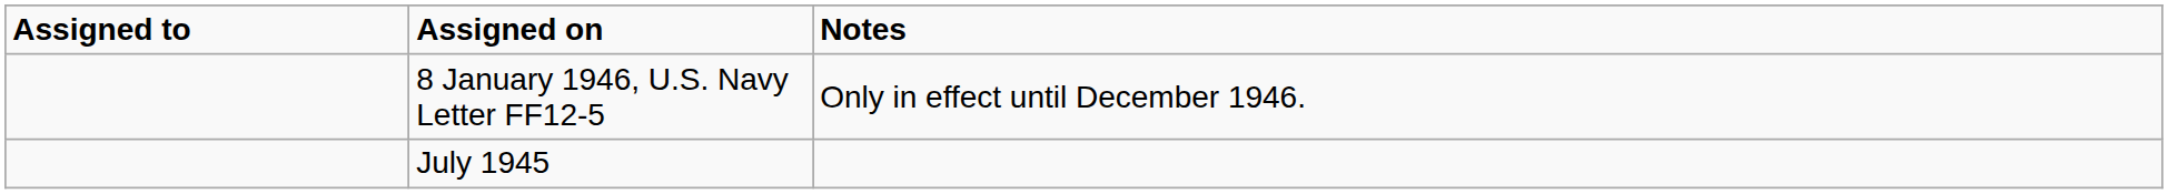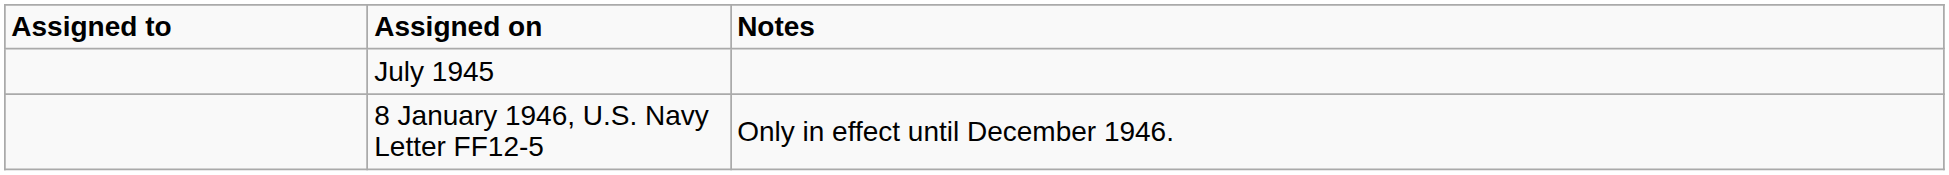 <table class="wikitable" style="width: 70%;">
 <tr>
 <td style="width: 200px;"><strong>Assigned to</strong></td>
 <td style="width: 200px;"><strong>Assigned on</strong></td>
 <td><strong>Notes</strong></td>
 </tr>
 <tr>
 <td></td>
+<td>July 1945</td>
+<td></td>
+</tr>
+<tr>
+<td></td>
 <td>8 January 1946, U.S. Navy Letter FF12-5</td>
 <td>Only in effect until December 1946.</td>
 </tr>
-<tr>
-<td></td>
-<td>July 1945</td>
-<td></td>
-</tr>
 </table>
